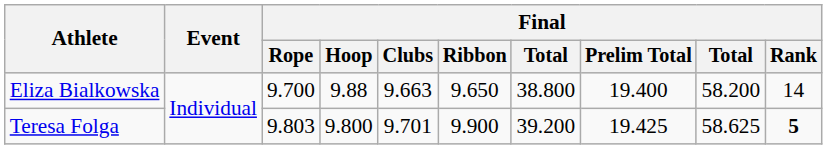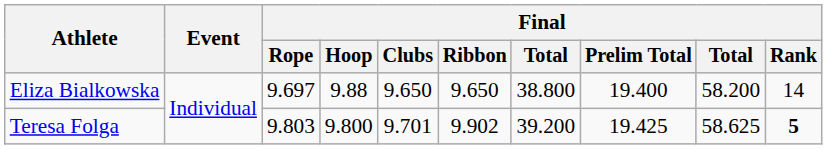 <table class=wikitable style="font-size:90%">
 <tr>
 <th rowspan="2">Athlete</th>
 <th rowspan="2">Event</th>
 <th colspan=8>Final</th>
 </tr>
 <tr style="font-size:95%">
 <th>Rope</th>
 <th>Hoop</th>
 <th>Clubs</th>
 <th>Ribbon</th>
 <th>Total</th>
 <th>Prelim Total</th>
 <th>Total</th>
 <th>Rank</th>
 </tr>
 <tr align=center>
 <td align=left><a href='#'>Eliza Bialkowska</a></td>
 <td align=left rowspan=2><a href='#'>Individual</a></td>
-<td>9.700</td>
+<td>9.697</td>
 <td>9.88</td>
-<td>9.663</td>
+<td>9.650</td>
 <td>9.650</td>
 <td>38.800</td>
 <td>19.400</td>
 <td>58.200</td>
 <td>14</td>
 </tr>
 <tr align=center>
 <td align=left><a href='#'>Teresa Folga</a></td>
 <td>9.803</td>
 <td>9.800</td>
 <td>9.701</td>
-<td>9.900</td>
+<td>9.902</td>
 <td>39.200</td>
 <td>19.425</td>
 <td>58.625</td>
 <td><strong>5</strong></td>
 </tr>
 </table>
